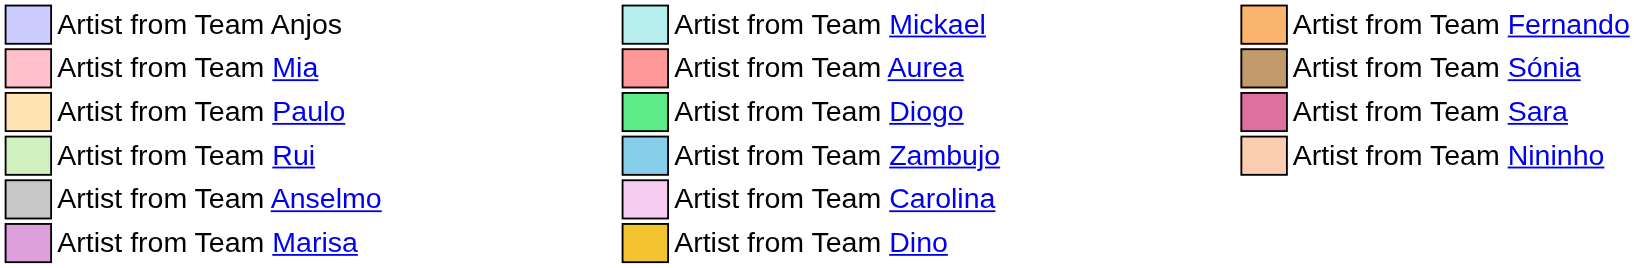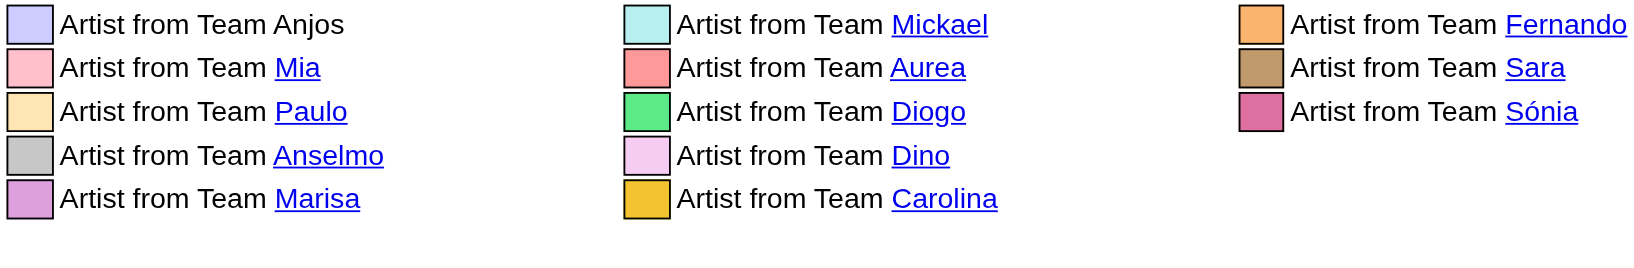 <table class="toccolours" style="font-size: 98%; white-space: nowrap; margin-right: auto; margin-left: auto">
 <tr>
 <td style="background:#ccccff; border:1px solid black">     </td>
 <td>Artist from Team Anjos</td>
 <td>     </td>
 <td>     </td>
 <td>     </td>
 <td>     </td>
 <td>     </td>
 <td style="background:#b7efef; border:1px solid black">     </td>
 <td>Artist from Team <a href='#'>Mickael</a></td>
 <td>     </td>
 <td>     </td>
 <td>     </td>
 <td>     </td>
 <td>     </td>
 <td style="background:#fbb46e; border:1px solid black">     </td>
 <td>Artist from Team <a href='#'>Fernando</a></td>
 </tr>
 <tr>
 <td style="background: Pink; border:1px solid black">     </td>
 <td>Artist from Team <a href='#'>Mia</a></td>
 <td>     </td>
 <td>     </td>
 <td>     </td>
 <td>     </td>
 <td>     </td>
 <td style="background:#ff9999; border:1px solid black">     </td>
 <td>Artist from Team <a href='#'>Aurea</a></td>
 <td>     </td>
 <td>     </td>
 <td>     </td>
 <td>     </td>
 <td>     </td>
 <td style="background:#C19A6B; border:1px solid black">     </td>
-<td>Artist from Team <a href='#'>Sónia</a></td>
+<td>Artist from Team <a href='#'>Sara</a></td>
 </tr>
 <tr>
 <td style="background:#ffe5b4; border:1px solid black">     </td>
 <td>Artist from Team <a href='#'>Paulo</a></td>
 <td>     </td>
 <td>     </td>
 <td>     </td>
 <td>     </td>
 <td>     </td>
 <td style="background:#5deb87; border:1px solid black">     </td>
 <td>Artist from Team <a href='#'>Diogo</a></td>
 <td>     </td>
 <td>     </td>
 <td>     </td>
 <td>     </td>
 <td>     </td>
 <td style="background:#DE6FA1; border:1px solid black">     </td>
-<td>Artist from Team <a href='#'>Sara</a></td>
-</tr>
-<tr>
-<td style="background:#d0f0c0; border:1px solid black">     </td>
-<td>Artist from Team <a href='#'>Rui</a></td>
-<td>     </td>
-<td>     </td>
-<td>     </td>
-<td>     </td>
-<td>     </td>
-<td style="background:#87ceeb; border:1px solid black">     </td>
-<td>Artist from Team <a href='#'>Zambujo</a></td>
-<td>     </td>
-<td>     </td>
-<td>     </td>
-<td>     </td>
-<td>     </td>
-<td style="background:#fbceb1; border:1px solid black">     </td>
-<td>Artist from Team <a href='#'>Nininho</a></td>
+<td>Artist from Team <a href='#'>Sónia</a></td>
 </tr>
 <tr>
 <td style="background:#c7c7c7; border:1px solid black">     </td>
 <td>Artist from Team <a href='#'>Anselmo</a></td>
 <td>     </td>
 <td>     </td>
 <td>     </td>
 <td>     </td>
 <td>     </td>
 <td style="background:#f7ccf2; border:1px solid black">     </td>
-<td>Artist from Team <a href='#'>Carolina</a></td>
+<td>Artist from Team <a href='#'>Dino</a></td>
 </tr>
 <tr>
 <td style="background:#dda0dd; border:1px solid black">     </td>
 <td>Artist from Team <a href='#'>Marisa</a></td>
 <td>     </td>
 <td>     </td>
 <td>     </td>
 <td>     </td>
 <td>     </td>
 <td style="background:#F4C430; border:1px solid black">     </td>
-<td>Artist from Team <a href='#'>Dino</a></td>
+<td>Artist from Team <a href='#'>Carolina</a></td>
 </tr>
 </table>
